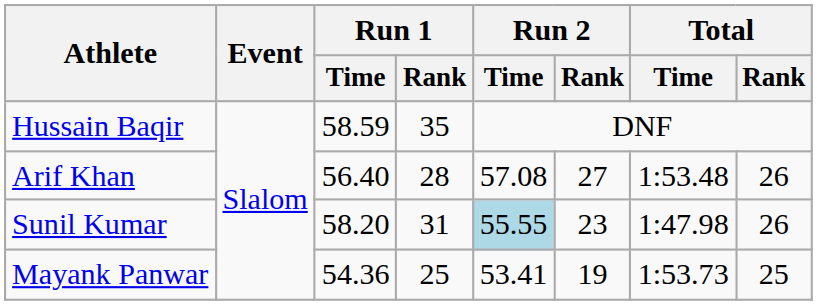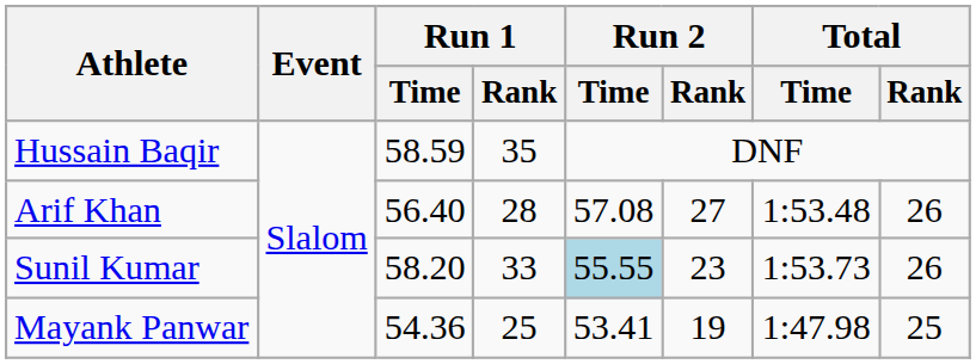 <table class="wikitable" style="font-size:90%">
 <tr>
 <th rowspan=2>Athlete</th>
 <th rowspan=2>Event</th>
 <th colspan=2>Run 1</th>
 <th colspan=2>Run 2</th>
 <th colspan=2>Total</th>
 </tr>
 <tr style="font-size:90%">
 <th>Time</th>
 <th>Rank</th>
 <th>Time</th>
 <th>Rank</th>
 <th>Time</th>
 <th>Rank</th>
 </tr>
 <tr align=center>
 <td align=left><a href='#'>Hussain Baqir</a></td>
 <td align=left rowspan=4><a href='#'>Slalom</a></td>
 <td>58.59</td>
 <td>35</td>
 <td align=center colspan=4>DNF</td>
 </tr>
 <tr align=center>
 <td align=left><a href='#'>Arif Khan</a></td>
 <td>56.40</td>
 <td>28</td>
 <td>57.08</td>
 <td>27</td>
 <td>1:53.48</td>
 <td>26</td>
 </tr>
 <tr align=center>
 <td align=left><a href='#'>Sunil Kumar</a></td>
 <td>58.20</td>
-<td>31</td>
+<td>33</td>
 <td style="background: lightblue;">55.55</td>
 <td>23</td>
-<td>1:47.98</td>
+<td>1:53.73</td>
 <td>26</td>
 </tr>
 <tr align=center>
 <td align=left><a href='#'>Mayank Panwar</a></td>
 <td>54.36</td>
 <td>25</td>
 <td>53.41</td>
 <td>19</td>
-<td>1:53.73</td>
+<td>1:47.98</td>
 <td>25</td>
 </tr>
 </table>
